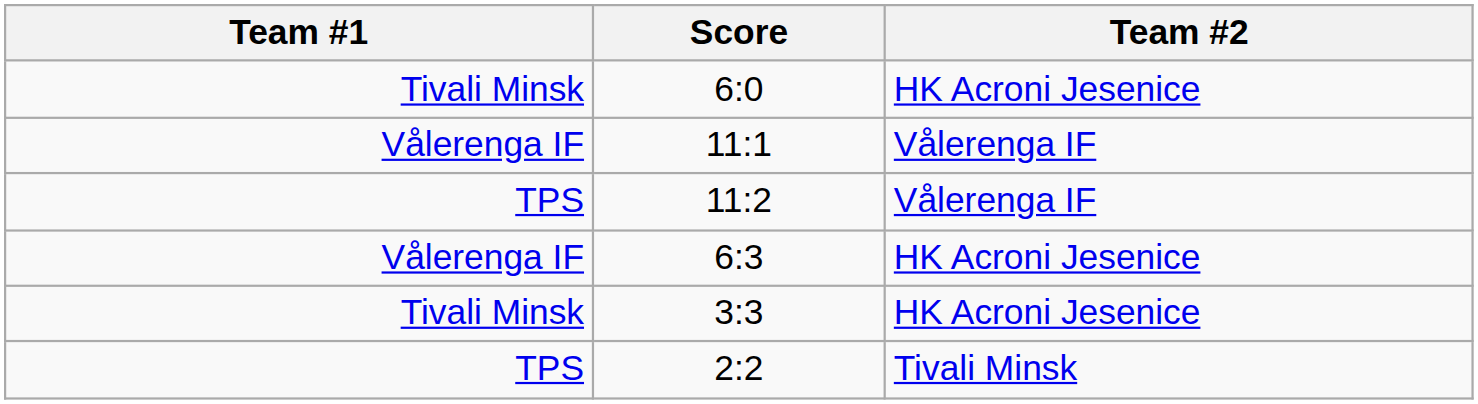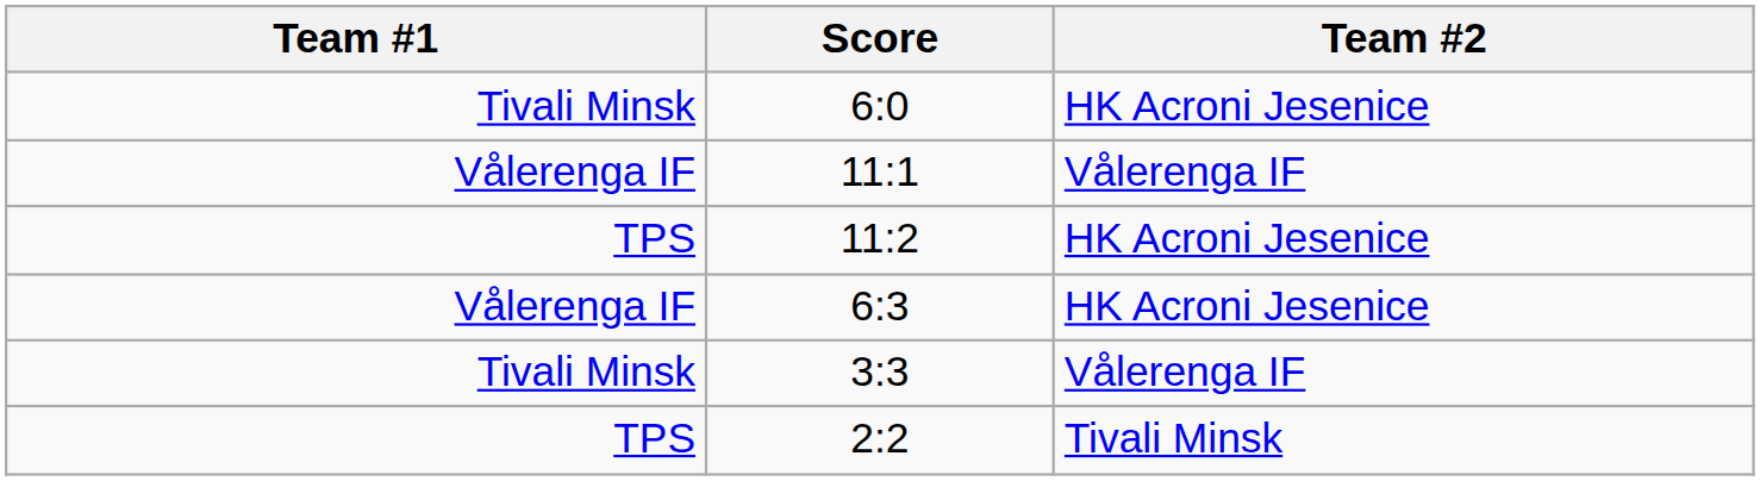 <table class="wikitable" style="text-align: center;">
 <tr>
 <th width=22%>Team #1</th>
 <th width=11%>Score</th>
 <th width=22%>Team #2</th>
 </tr>
 <tr>
 <td style="text-align: right;"><a href='#'>Tivali Minsk</a> </td>
 <td>6:0</td>
 <td style="text-align: left;"> <a href='#'>HK Acroni Jesenice</a></td>
 </tr>
 <tr>
 <td style="text-align: right;"><a href='#'>Vålerenga IF</a> </td>
 <td>11:1</td>
 <td style="text-align: left;"> <a href='#'>Vålerenga IF</a></td>
 </tr>
 <tr>
 <td style="text-align: right;"><a href='#'>TPS</a> </td>
 <td>11:2</td>
-<td style="text-align: left;"> <a href='#'>Vålerenga IF</a></td>
+<td style="text-align: left;"> <a href='#'>HK Acroni Jesenice</a></td>
 </tr>
 <tr>
 <td style="text-align: right;"><a href='#'>Vålerenga IF</a> </td>
 <td>6:3</td>
 <td style="text-align: left;"> <a href='#'>HK Acroni Jesenice</a></td>
 </tr>
 <tr>
 <td style="text-align: right;"><a href='#'>Tivali Minsk</a> </td>
 <td>3:3</td>
-<td style="text-align: left;"> <a href='#'>HK Acroni Jesenice</a></td>
+<td style="text-align: left;"> <a href='#'>Vålerenga IF</a></td>
 </tr>
 <tr>
 <td style="text-align: right;"><a href='#'>TPS</a> </td>
 <td>2:2</td>
 <td style="text-align: left;"> <a href='#'>Tivali Minsk</a></td>
 </tr>
 </table>
